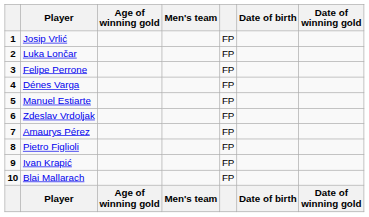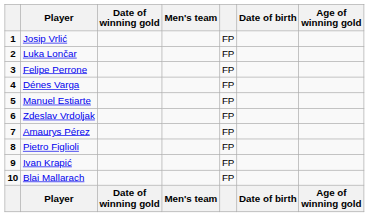 <table class="wikitable sortable" style="text-align: center; font-size: 90%; margin-left: 1em;">
 <tr>
 <th></th>
 <th>Player</th>
-<th>Age of<br>winning gold</th>
+<th>Date of<br>winning gold</th>
 <th>Men's team</th>
 <th></th>
 <th>Date of birth</th>
-<th>Date of<br>winning gold</th>
+<th>Age of<br>winning gold</th>
 </tr>
 <tr>
 <td><strong>1</strong></td>
 <td style="text-align: left;" data-sort-value="Vrlić, Josip"><a href='#'>Josip Vrlić</a></td>
-<td style="text-align: left;"><strong></strong></td>
+<td style="text-align: right;"></td>
 <td style="text-align: left;"></td>
 <td>FP</td>
 <td style="text-align: right;"></td>
-<td style="text-align: right;"></td>
+<td style="text-align: left;"><strong></strong></td>
 </tr>
 <tr>
 <td><strong>2</strong></td>
 <td style="text-align: left;" data-sort-value="Lončar, Luka"><a href='#'>Luka Lončar</a></td>
-<td style="text-align: left;"><strong></strong></td>
+<td style="text-align: right;"></td>
 <td style="text-align: left;"></td>
 <td>FP</td>
 <td style="text-align: right;"></td>
-<td style="text-align: right;"></td>
+<td style="text-align: left;"><strong></strong></td>
 </tr>
 <tr>
 <td><strong>3</strong></td>
 <td style="text-align: left;" data-sort-value="Perrone, Felipe"><a href='#'>Felipe Perrone</a></td>
-<td style="text-align: left;"><strong></strong></td>
+<td style="text-align: right;"></td>
 <td style="text-align: left;"></td>
 <td>FP</td>
 <td style="text-align: right;"></td>
-<td style="text-align: right;"></td>
+<td style="text-align: left;"><strong></strong></td>
 </tr>
 <tr>
 <td><strong>4</strong></td>
 <td style="text-align: left;" data-sort-value="Varga, Dénes"><a href='#'>Dénes Varga</a></td>
-<td style="text-align: left;"><strong></strong></td>
+<td style="text-align: right;"></td>
 <td style="text-align: left;"></td>
 <td>FP</td>
 <td style="text-align: right;"></td>
-<td style="text-align: right;"></td>
+<td style="text-align: left;"><strong></strong></td>
 </tr>
 <tr>
 <td><strong>5</strong></td>
 <td style="text-align: left;" data-sort-value="Estiarte, Manuel"><a href='#'>Manuel Estiarte</a></td>
-<td style="text-align: left;"><strong></strong></td>
+<td style="text-align: right;"></td>
 <td style="text-align: left;"></td>
 <td>FP</td>
 <td style="text-align: right;"></td>
-<td style="text-align: right;"></td>
+<td style="text-align: left;"><strong></strong></td>
 </tr>
 <tr>
 <td><strong>6</strong></td>
 <td style="text-align: left;" data-sort-value="Vrdoljak, Zdeslav"><a href='#'>Zdeslav Vrdoljak</a></td>
-<td style="text-align: left;"><strong></strong></td>
+<td style="text-align: right;"></td>
 <td style="text-align: left;"></td>
 <td>FP</td>
 <td style="text-align: right;"></td>
-<td style="text-align: right;"></td>
+<td style="text-align: left;"><strong></strong></td>
 </tr>
 <tr>
 <td><strong>7</strong></td>
 <td style="text-align: left;" data-sort-value="Pérez, Amaurys"><a href='#'>Amaurys Pérez</a></td>
-<td style="text-align: left;"><strong></strong></td>
+<td style="text-align: right;"></td>
 <td style="text-align: left;"></td>
 <td>FP</td>
 <td style="text-align: right;"></td>
-<td style="text-align: right;"></td>
+<td style="text-align: left;"><strong></strong></td>
 </tr>
 <tr>
 <td><strong>8</strong></td>
 <td style="text-align: left;" data-sort-value="Figlioli, Pietro"><a href='#'>Pietro Figlioli</a></td>
-<td style="text-align: left;"><strong></strong></td>
+<td style="text-align: right;"></td>
 <td style="text-align: left;"></td>
 <td>FP</td>
 <td style="text-align: right;"></td>
-<td style="text-align: right;"></td>
+<td style="text-align: left;"><strong></strong></td>
 </tr>
 <tr>
 <td><strong>9</strong></td>
 <td style="text-align: left;" data-sort-value="Krapić, Ivan"><a href='#'>Ivan Krapić</a></td>
-<td style="text-align: left;"><strong></strong></td>
+<td style="text-align: right;"></td>
 <td style="text-align: left;"></td>
 <td>FP</td>
 <td style="text-align: right;"></td>
-<td style="text-align: right;"></td>
+<td style="text-align: left;"><strong></strong></td>
 </tr>
 <tr>
 <td><strong>10</strong></td>
 <td style="text-align: left;" data-sort-value="Mallarach, Blai"><a href='#'>Blai Mallarach</a></td>
-<td style="text-align: left;"><strong></strong></td>
+<td style="text-align: right;"></td>
 <td style="text-align: left;"></td>
 <td>FP</td>
 <td style="text-align: right;"></td>
-<td style="text-align: right;"></td>
+<td style="text-align: left;"><strong></strong></td>
 </tr>
 <tr>
 <th></th>
 <th>Player</th>
-<th>Age of<br>winning gold</th>
+<th>Date of<br>winning gold</th>
 <th>Men's team</th>
 <th></th>
 <th>Date of birth</th>
-<th>Date of<br>winning gold</th>
+<th>Age of<br>winning gold</th>
 </tr>
 </table>
